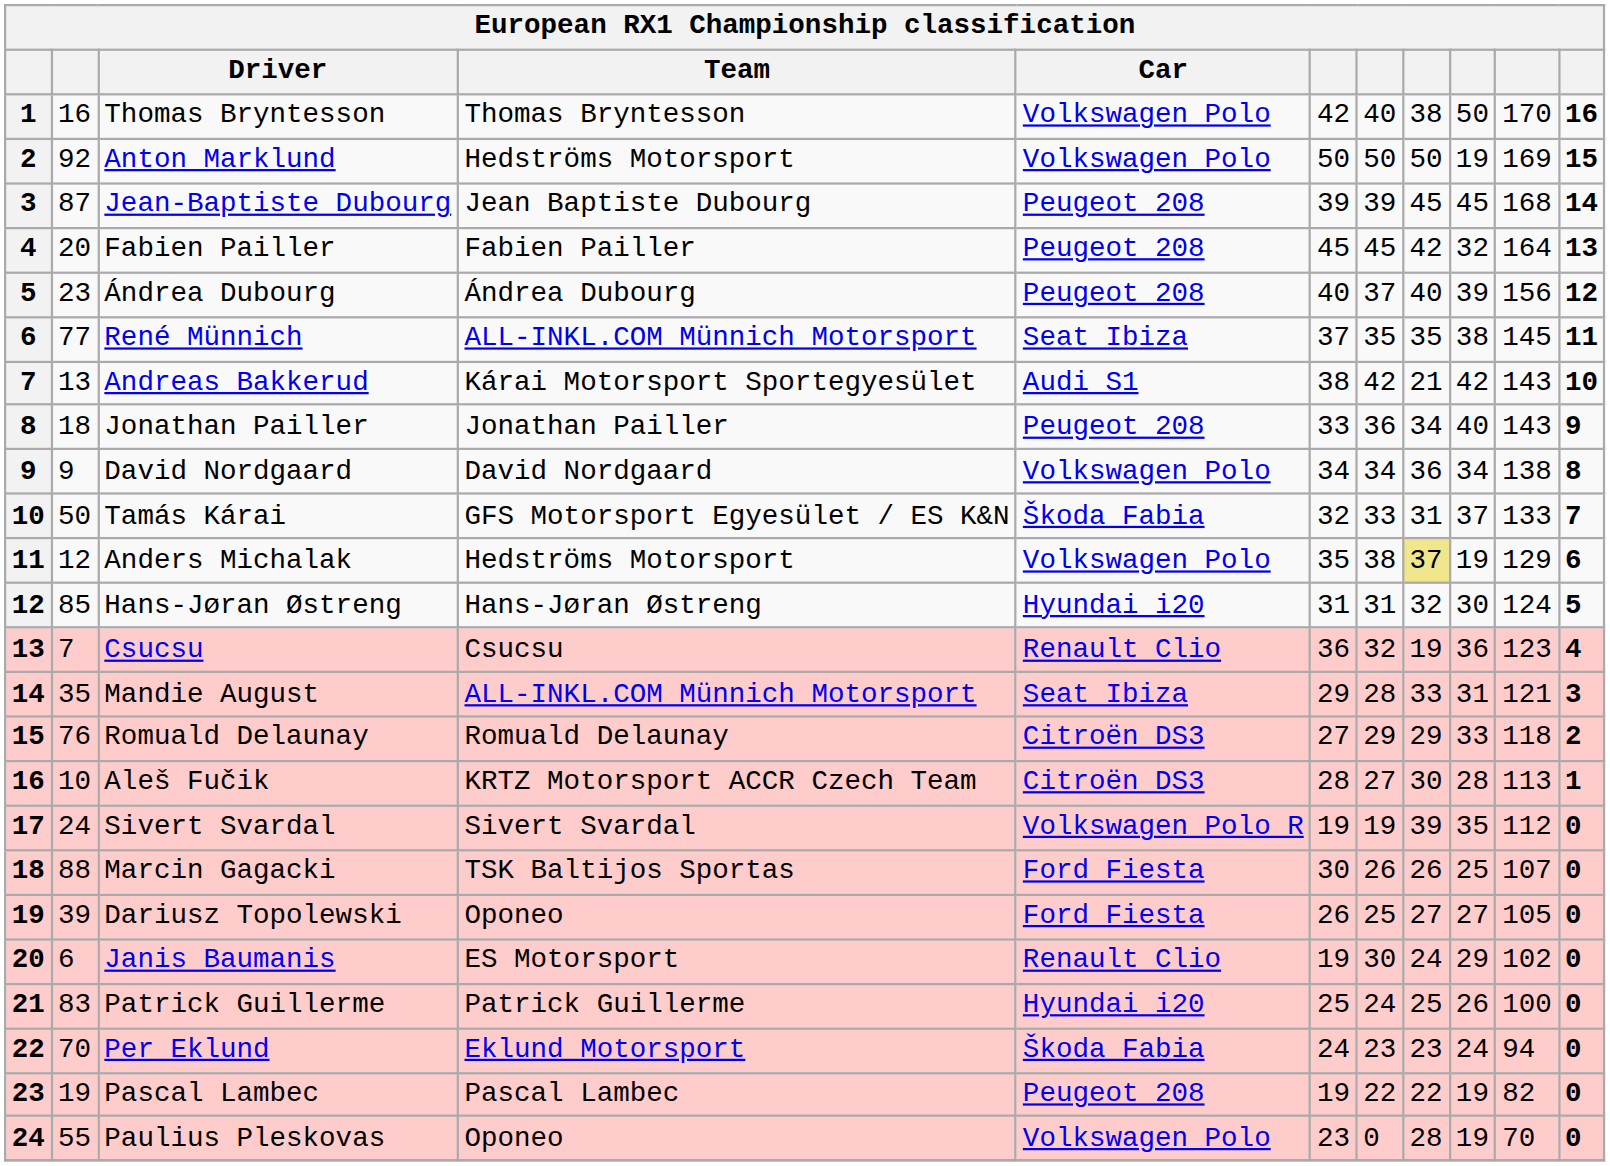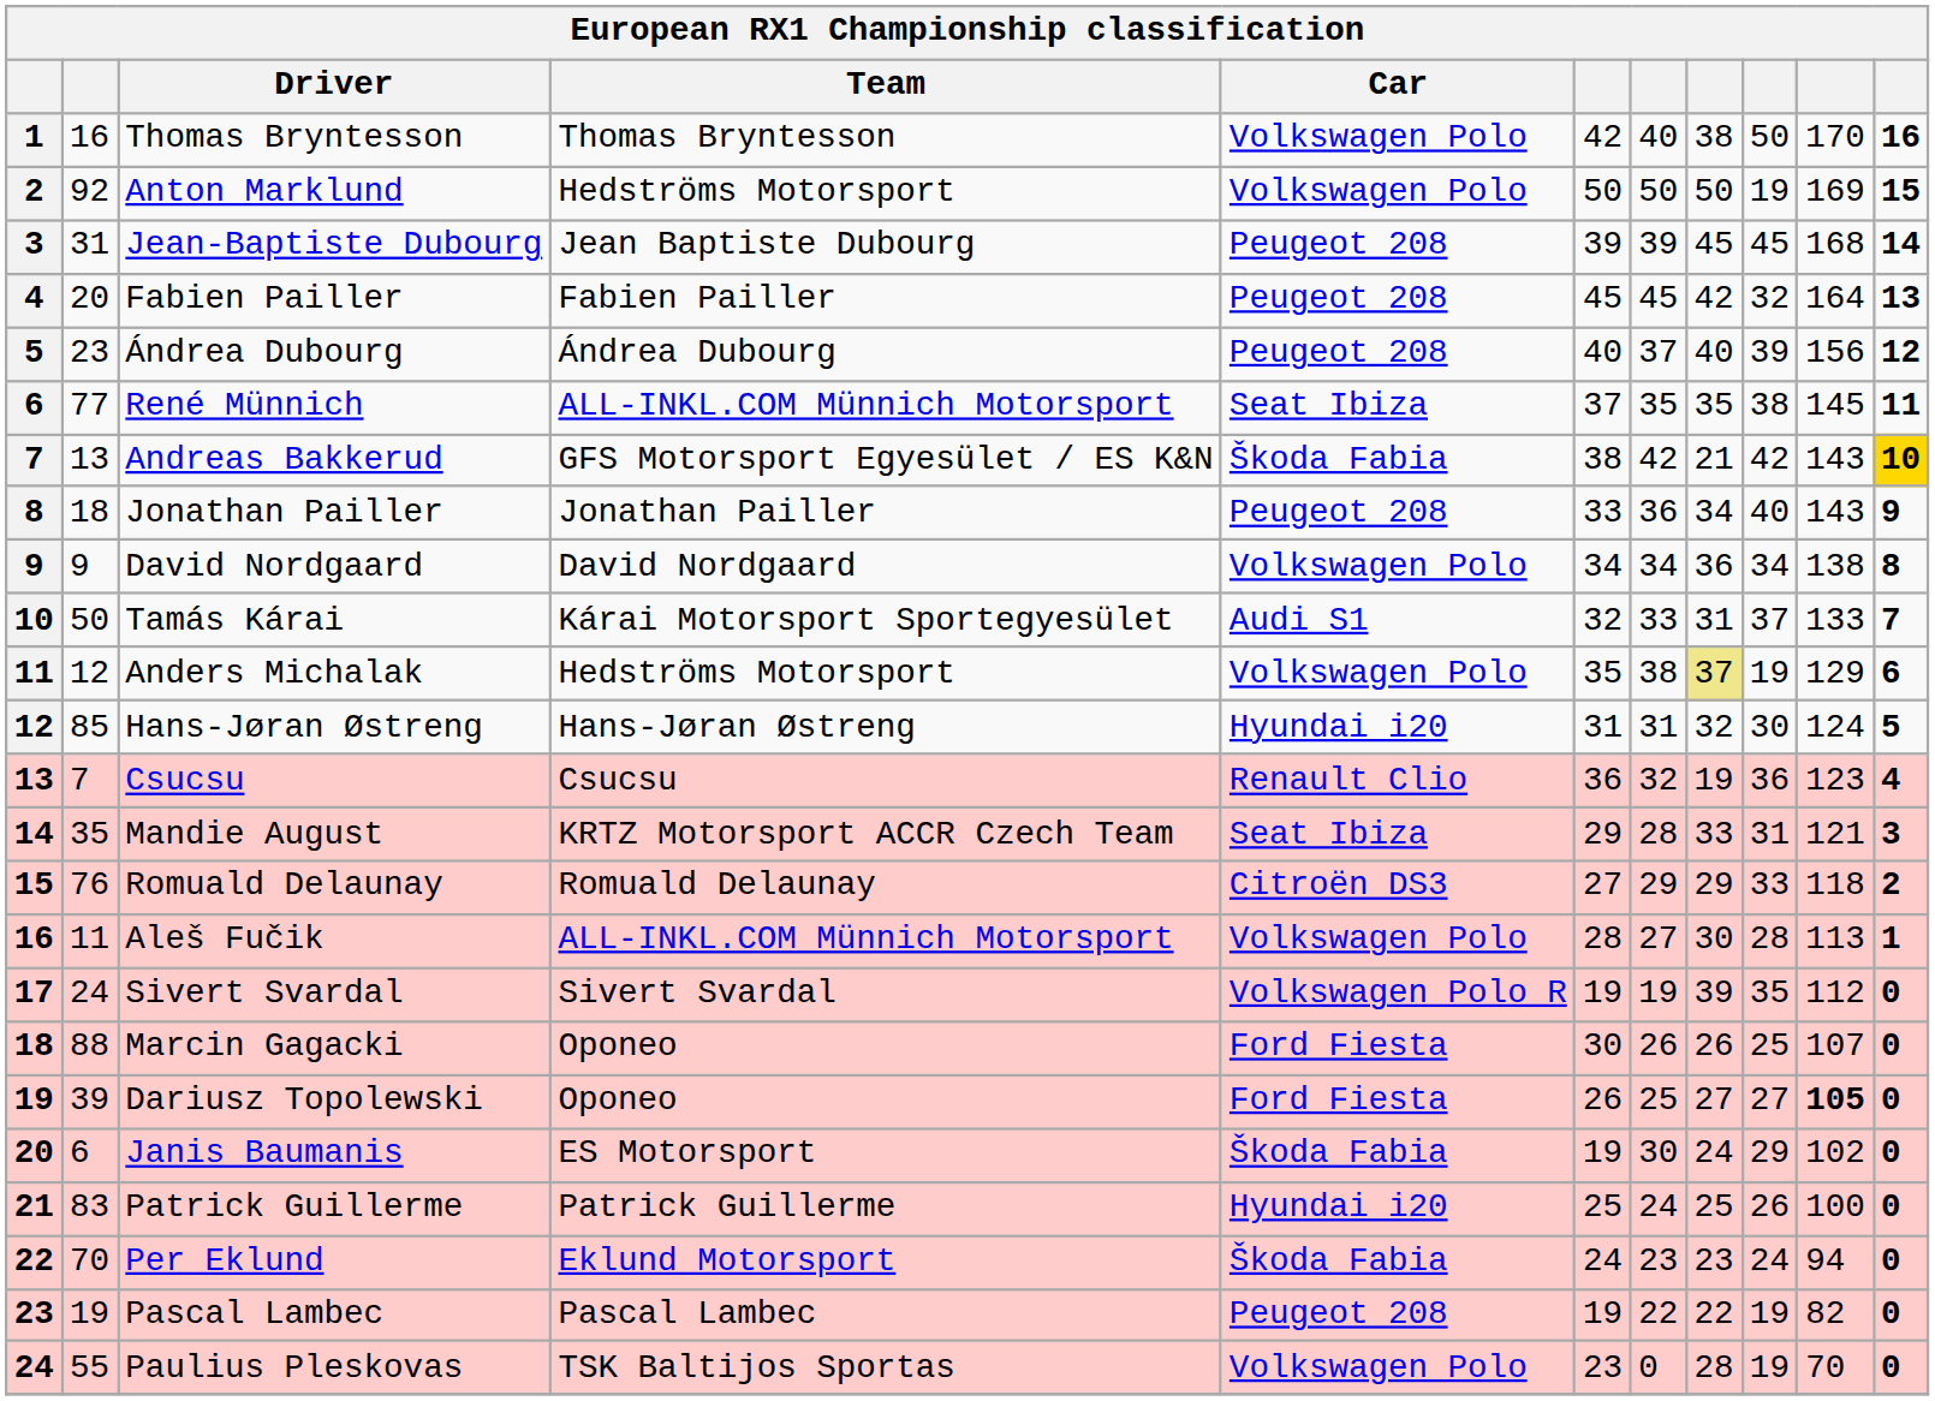 <table class="wikitable" style="font-size:95%">
 <tr>
 <th colspan="11">European RX1 Championship classification</th>
 </tr>
 <tr>
 <th></th>
 <th></th>
 <th>Driver</th>
 <th>Team</th>
 <th>Car</th>
 <th></th>
 <th></th>
 <th></th>
 <th></th>
 <th></th>
 <th></th>
 </tr>
 <tr>
 <th>1</th>
 <td>16</td>
 <td> Thomas Bryntesson</td>
 <td>Thomas Bryntesson</td>
 <td><a href='#'>Volkswagen Polo</a></td>
 <td>42</td>
 <td>40</td>
 <td>38</td>
 <td>50</td>
 <td>170</td>
 <td><strong>16</strong></td>
 </tr>
 <tr>
 <th>2</th>
 <td>92</td>
 <td> <a href='#'>Anton Marklund</a></td>
 <td>Hedströms Motorsport</td>
 <td><a href='#'>Volkswagen Polo</a></td>
 <td>50</td>
 <td>50</td>
 <td>50</td>
 <td>19</td>
 <td>169</td>
 <td><strong>15</strong></td>
 </tr>
 <tr>
 <th>3</th>
-<td>87</td>
+<td>31</td>
 <td> <a href='#'>Jean-Baptiste Dubourg</a></td>
 <td>Jean Baptiste Dubourg</td>
 <td><a href='#'>Peugeot 208</a></td>
 <td>39</td>
 <td>39</td>
 <td>45</td>
 <td>45</td>
 <td>168</td>
 <td><strong>14</strong></td>
 </tr>
 <tr>
 <th>4</th>
 <td>20</td>
 <td> Fabien Pailler</td>
 <td>Fabien Pailler</td>
 <td><a href='#'>Peugeot 208</a></td>
 <td>45</td>
 <td>45</td>
 <td>42</td>
 <td>32</td>
 <td>164</td>
 <td><strong>13</strong></td>
 </tr>
 <tr>
 <th>5</th>
 <td>23</td>
 <td> Ándrea Dubourg</td>
 <td>Ándrea Dubourg</td>
 <td><a href='#'>Peugeot 208</a></td>
 <td>40</td>
 <td>37</td>
 <td>40</td>
 <td>39</td>
 <td>156</td>
 <td><strong>12</strong></td>
 </tr>
 <tr>
 <th>6</th>
 <td>77</td>
 <td> <a href='#'>René Münnich</a></td>
 <td><a href='#'>ALL-INKL.COM Münnich Motorsport</a></td>
 <td><a href='#'>Seat Ibiza</a></td>
 <td>37</td>
 <td>35</td>
 <td>35</td>
 <td>38</td>
 <td>145</td>
 <td><strong>11</strong></td>
 </tr>
 <tr>
 <th>7</th>
 <td>13</td>
 <td> <a href='#'>Andreas Bakkerud</a></td>
-<td>Kárai Motorsport Sportegyesület</td>
-<td><a href='#'>Audi S1</a></td>
+<td>GFS Motorsport Egyesület / ES K&N</td>
+<td><a href='#'>Škoda Fabia</a></td>
 <td>38</td>
 <td>42</td>
 <td>21</td>
 <td>42</td>
 <td>143</td>
-<td><strong>10</strong></td>
+<td style="background: gold;"><strong>10</strong></td>
 </tr>
 <tr>
 <th>8</th>
 <td>18</td>
 <td> Jonathan Pailler</td>
 <td>Jonathan Pailler</td>
 <td><a href='#'>Peugeot 208</a></td>
 <td>33</td>
 <td>36</td>
 <td>34</td>
 <td>40</td>
 <td>143</td>
 <td><strong>9</strong></td>
 </tr>
 <tr>
 <th>9</th>
 <td>9</td>
 <td> David Nordgaard</td>
 <td>David Nordgaard</td>
 <td><a href='#'>Volkswagen Polo</a></td>
 <td>34</td>
 <td>34</td>
 <td>36</td>
 <td>34</td>
 <td>138</td>
 <td><strong>8</strong></td>
 </tr>
 <tr>
 <th>10</th>
 <td>50</td>
 <td> Tamás Kárai</td>
-<td>GFS Motorsport Egyesület / ES K&N</td>
-<td><a href='#'>Škoda Fabia</a></td>
+<td>Kárai Motorsport Sportegyesület</td>
+<td><a href='#'>Audi S1</a></td>
 <td>32</td>
 <td>33</td>
 <td>31</td>
 <td>37</td>
 <td>133</td>
 <td><strong>7</strong></td>
 </tr>
 <tr>
 <th>11</th>
 <td>12</td>
 <td> Anders Michalak</td>
 <td>Hedströms Motorsport</td>
 <td><a href='#'>Volkswagen Polo</a></td>
 <td>35</td>
 <td>38</td>
 <td style="background: khaki;">37</td>
 <td>19</td>
 <td>129</td>
 <td><strong>6</strong></td>
 </tr>
 <tr>
 <th>12</th>
 <td>85</td>
 <td> Hans-Jøran Østreng</td>
 <td>Hans-Jøran Østreng</td>
 <td><a href='#'>Hyundai i20</a></td>
 <td>31</td>
 <td>31</td>
 <td>32</td>
 <td>30</td>
 <td>124</td>
 <td><strong>5</strong></td>
 </tr>
 <tr>
 <th style="background:#ffcccc;">13</th>
 <td style="background:#ffcccc;">7</td>
 <td style="background:#ffcccc;"> <a href='#'>Csucsu</a></td>
 <td style="background:#ffcccc;">Csucsu</td>
 <td style="background:#ffcccc;"><a href='#'>Renault Clio</a></td>
 <td style="background:#ffcccc;">36</td>
 <td style="background:#ffcccc;">32</td>
 <td style="background:#ffcccc;">19</td>
 <td style="background:#ffcccc;">36</td>
 <td style="background:#ffcccc;">123</td>
 <td style="background:#ffcccc;"><strong>4</strong></td>
 </tr>
 <tr>
 <th style="background:#ffcccc;">14</th>
 <td style="background:#ffcccc;">35</td>
 <td style="background:#ffcccc;"> Mandie August</td>
-<td style="background:#ffcccc;"><a href='#'>ALL-INKL.COM Münnich Motorsport</a></td>
+<td style="background:#ffcccc;">KRTZ Motorsport ACCR Czech Team</td>
 <td style="background:#ffcccc;"><a href='#'>Seat Ibiza</a></td>
 <td style="background:#ffcccc;">29</td>
 <td style="background:#ffcccc;">28</td>
 <td style="background:#ffcccc;">33</td>
 <td style="background:#ffcccc;">31</td>
 <td style="background:#ffcccc;">121</td>
 <td style="background:#ffcccc;"><strong>3</strong></td>
 </tr>
 <tr>
 <th style="background:#ffcccc;">15</th>
 <td style="background:#ffcccc;">76</td>
 <td style="background:#ffcccc;"> Romuald Delaunay</td>
 <td style="background:#ffcccc;">Romuald Delaunay</td>
 <td style="background:#ffcccc;"><a href='#'>Citroën DS3</a></td>
 <td style="background:#ffcccc;">27</td>
 <td style="background:#ffcccc;">29</td>
 <td style="background:#ffcccc;">29</td>
 <td style="background:#ffcccc;">33</td>
 <td style="background:#ffcccc;">118</td>
 <td style="background:#ffcccc;"><strong>2</strong></td>
 </tr>
 <tr>
 <th style="background:#ffcccc;">16</th>
-<td style="background:#ffcccc;">10</td>
+<td style="background:#ffcccc;">11</td>
 <td style="background:#ffcccc;"> Aleš Fučik</td>
-<td style="background:#ffcccc;">KRTZ Motorsport ACCR Czech Team</td>
-<td style="background:#ffcccc;"><a href='#'>Citroën DS3</a></td>
+<td style="background:#ffcccc;"><a href='#'>ALL-INKL.COM Münnich Motorsport</a></td>
+<td style="background:#ffcccc;"><a href='#'>Volkswagen Polo</a></td>
 <td style="background:#ffcccc;">28</td>
 <td style="background:#ffcccc;">27</td>
 <td style="background:#ffcccc;">30</td>
 <td style="background:#ffcccc;">28</td>
 <td style="background:#ffcccc;">113</td>
 <td style="background:#ffcccc;"><strong>1</strong></td>
 </tr>
 <tr>
 <th style="background:#ffcccc;">17</th>
 <td style="background:#ffcccc;">24</td>
 <td style="background:#ffcccc;"> Sivert Svardal</td>
 <td style="background:#ffcccc;">Sivert Svardal</td>
 <td style="background:#ffcccc;"><a href='#'>Volkswagen Polo R</a></td>
 <td style="background:#ffcccc;">19</td>
 <td style="background:#ffcccc;">19</td>
 <td style="background:#ffcccc;">39</td>
 <td style="background:#ffcccc;">35</td>
 <td style="background:#ffcccc;">112</td>
 <td style="background:#ffcccc;"><strong>0</strong></td>
 </tr>
 <tr>
 <th style="background:#ffcccc;">18</th>
 <td style="background:#ffcccc;">88</td>
 <td style="background:#ffcccc;"> Marcin Gagacki</td>
-<td style="background:#ffcccc;">TSK Baltijos Sportas</td>
+<td style="background:#ffcccc;">Oponeo</td>
 <td style="background:#ffcccc;"><a href='#'>Ford Fiesta</a></td>
 <td style="background:#ffcccc;">30</td>
 <td style="background:#ffcccc;">26</td>
 <td style="background:#ffcccc;">26</td>
 <td style="background:#ffcccc;">25</td>
 <td style="background:#ffcccc;">107</td>
 <td style="background:#ffcccc;"><strong>0</strong></td>
 </tr>
 <tr>
 <th style="background:#ffcccc;">19</th>
 <td style="background:#ffcccc;">39</td>
 <td style="background:#ffcccc;"> Dariusz Topolewski</td>
 <td style="background:#ffcccc;">Oponeo</td>
 <td style="background:#ffcccc;"><a href='#'>Ford Fiesta</a></td>
 <td style="background:#ffcccc;">26</td>
 <td style="background:#ffcccc;">25</td>
 <td style="background:#ffcccc;">27</td>
 <td style="background:#ffcccc;">27</td>
-<td style="background:#ffcccc;">105</td>
+<td style="background:#ffcccc;"><strong>105</strong></td>
 <td style="background:#ffcccc;"><strong>0</strong></td>
 </tr>
 <tr>
 <th style="background:#ffcccc;">20</th>
 <td style="background:#ffcccc;">6</td>
 <td style="background:#ffcccc;"> <a href='#'>Janis Baumanis</a></td>
 <td style="background:#ffcccc;">ES Motorsport</td>
-<td style="background:#ffcccc;"><a href='#'>Renault Clio</a></td>
+<td style="background:#ffcccc;"><a href='#'>Škoda Fabia</a></td>
 <td style="background:#ffcccc;">19</td>
 <td style="background:#ffcccc;">30</td>
 <td style="background:#ffcccc;">24</td>
 <td style="background:#ffcccc;">29</td>
 <td style="background:#ffcccc;">102</td>
 <td style="background:#ffcccc;"><strong>0</strong></td>
 </tr>
 <tr>
 <th style="background:#ffcccc;">21</th>
 <td style="background:#ffcccc;">83</td>
 <td style="background:#ffcccc;"> Patrick Guillerme</td>
 <td style="background:#ffcccc;">Patrick Guillerme</td>
 <td style="background:#ffcccc;"><a href='#'>Hyundai i20</a></td>
 <td style="background:#ffcccc;">25</td>
 <td style="background:#ffcccc;">24</td>
 <td style="background:#ffcccc;">25</td>
 <td style="background:#ffcccc;">26</td>
 <td style="background:#ffcccc;">100</td>
 <td style="background:#ffcccc;"><strong>0</strong></td>
 </tr>
 <tr>
 <th style="background:#ffcccc;">22</th>
 <td style="background:#ffcccc;">70</td>
 <td style="background:#ffcccc;"> <a href='#'>Per Eklund</a></td>
 <td style="background:#ffcccc;"><a href='#'>Eklund Motorsport</a></td>
 <td style="background:#ffcccc;"><a href='#'>Škoda Fabia</a></td>
 <td style="background:#ffcccc;">24</td>
 <td style="background:#ffcccc;">23</td>
 <td style="background:#ffcccc;">23</td>
 <td style="background:#ffcccc;">24</td>
 <td style="background:#ffcccc;">94</td>
 <td style="background:#ffcccc;"><strong>0</strong></td>
 </tr>
 <tr>
 <th style="background:#ffcccc;">23</th>
 <td style="background:#ffcccc;">19</td>
 <td style="background:#ffcccc;"> Pascal Lambec</td>
 <td style="background:#ffcccc;">Pascal Lambec</td>
 <td style="background:#ffcccc;"><a href='#'>Peugeot 208</a></td>
 <td style="background:#ffcccc;">19</td>
 <td style="background:#ffcccc;">22</td>
 <td style="background:#ffcccc;">22</td>
 <td style="background:#ffcccc;">19</td>
 <td style="background:#ffcccc;">82</td>
 <td style="background:#ffcccc;"><strong>0</strong></td>
 </tr>
 <tr>
 <th style="background:#ffcccc;">24</th>
 <td style="background:#ffcccc;">55</td>
 <td style="background:#ffcccc;"> Paulius Pleskovas</td>
-<td style="background:#ffcccc;">Oponeo</td>
+<td style="background:#ffcccc;">TSK Baltijos Sportas</td>
 <td style="background:#ffcccc;"><a href='#'>Volkswagen Polo</a></td>
 <td style="background:#ffcccc;">23</td>
 <td style="background:#ffcccc;">0</td>
 <td style="background:#ffcccc;">28</td>
 <td style="background:#ffcccc;">19</td>
 <td style="background:#ffcccc;">70</td>
 <td style="background:#ffcccc;"><strong>0</strong></td>
 </tr>
 <tr>
 </tr>
 </table>
